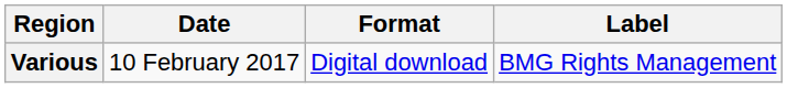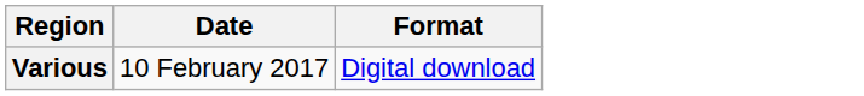 <table class="wikitable sortable plainrowheaders" style="text-align:center">
 <tr>
 <th>Region</th>
 <th>Date</th>
 <th>Format</th>
-<th>Label</th>
 </tr>
 <tr>
 <th scope="row">Various</th>
 <td>10 February 2017</td>
 <td><a href='#'>Digital download</a></td>
-<td><a href='#'>BMG Rights Management</a></td>
 </tr>
 </table>
